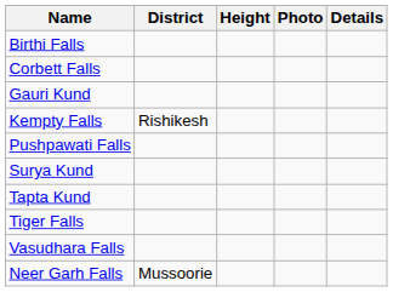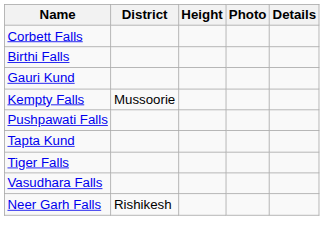 <table class="wikitable sortable">
 <tr>
 <th>Name</th>
 <th>District</th>
 <th>Height</th>
 <th class="unsortable">Photo</th>
 <th>Details</th>
 </tr>
 <tr>
-<td><a href='#'>Birthi Falls</a></td>
+<td><a href='#'>Corbett Falls</a></td>
 <td></td>
 <td></td>
 <td></td>
 <td></td>
 </tr>
 <tr>
-<td><a href='#'>Corbett Falls</a></td>
+<td><a href='#'>Birthi Falls</a></td>
 <td></td>
 <td></td>
 <td></td>
 <td></td>
 </tr>
 <tr>
 <td><a href='#'>Gauri Kund</a></td>
 <td></td>
 <td></td>
 <td></td>
 <td></td>
 </tr>
 <tr>
 <td><a href='#'>Kempty Falls</a></td>
-<td>Rishikesh</td>
+<td>Mussoorie</td>
 <td></td>
 <td></td>
 <td></td>
 </tr>
 <tr>
 <td><a href='#'>Pushpawati Falls</a></td>
-<td></td>
-<td></td>
-<td></td>
-<td></td>
-</tr>
-<tr>
-<td><a href='#'>Surya Kund</a></td>
 <td></td>
 <td></td>
 <td></td>
 <td></td>
 </tr>
 <tr>
 <td><a href='#'>Tapta Kund</a></td>
 <td></td>
 <td></td>
 <td></td>
 <td></td>
 </tr>
 <tr>
 <td><a href='#'>Tiger Falls</a></td>
 <td></td>
 <td></td>
 <td></td>
 <td></td>
 </tr>
 <tr>
 <td><a href='#'>Vasudhara Falls</a></td>
 <td></td>
 <td></td>
 <td></td>
 <td></td>
 </tr>
 <tr>
 <td><a href='#'>Neer Garh Falls</a></td>
-<td>Mussoorie</td>
+<td>Rishikesh</td>
 <td></td>
 <td></td>
 <td></td>
 </tr>
 </table>
